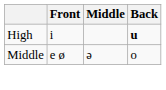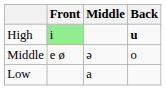 <table class="wikitable">
 <tr>
 <th></th>
 <th>Front</th>
 <th>Middle</th>
 <th>Back</th>
 </tr>
 <tr>
 <td>High</td>
-<td>i</td>
+<td style="background: lightgreen;">i</td>
 <td></td>
 <td><strong>u</strong></td>
 </tr>
 <tr>
 <td>Middle</td>
 <td>e ø</td>
 <td>ə</td>
 <td>o</td>
 </tr>
+<tr>
+<td>Low</td>
+<td></td>
+<td>a</td>
+<td></td>
+</tr>
 </table>
